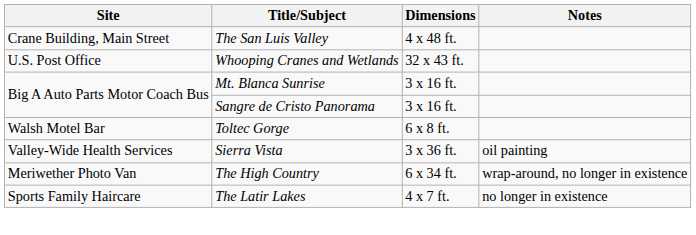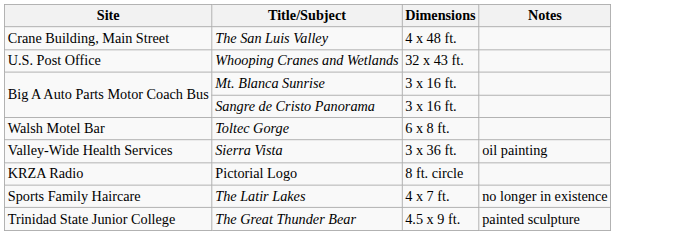 <table class="wikitable">
 <tr>
 <th>Site</th>
 <th>Title/Subject</th>
 <th>Dimensions</th>
 <th>Notes</th>
 </tr>
 <tr>
 <td>Crane Building, Main Street</td>
 <td><em>The San Luis Valley</em></td>
 <td>4 x 48 ft.</td>
 <td></td>
 </tr>
 <tr>
 <td>U.S. Post Office</td>
 <td><em>Whooping Cranes and Wetlands</em></td>
 <td>32 x 43 ft.</td>
 <td></td>
 </tr>
 <tr>
 <td rowspan="2">Big A Auto Parts Motor Coach Bus</td>
 <td><em>Mt. Blanca Sunrise</em></td>
 <td>3 x 16 ft.</td>
 <td></td>
 </tr>
 <tr>
 <td><em> Sangre de Cristo Panorama</em></td>
 <td>3 x 16 ft.</td>
 <td></td>
 </tr>
 <tr>
 <td>Walsh Motel Bar</td>
 <td><em>Toltec Gorge</em></td>
 <td>6 x 8 ft.</td>
 <td></td>
 </tr>
 <tr>
 <td>Valley-Wide Health Services</td>
 <td><em>Sierra Vista</em></td>
 <td>3 x 36 ft.</td>
 <td>oil painting</td>
 </tr>
 <tr>
-<td>Meriwether Photo Van</td>
-<td><em>The High Country</em></td>
-<td>6 x 34 ft.</td>
-<td>wrap-around, no longer in existence</td>
+<td>KRZA Radio</td>
+<td>Pictorial Logo</td>
+<td>8 ft. circle</td>
+<td></td>
 </tr>
 <tr>
 <td>Sports Family Haircare</td>
 <td><em>The Latir Lakes</em></td>
 <td>4 x 7 ft.</td>
 <td>no longer in existence</td>
 </tr>
+<tr>
+<td>Trinidad State Junior College</td>
+<td><em>The Great Thunder Bear</em></td>
+<td>4.5 x 9 ft.</td>
+<td>painted sculpture</td>
+</tr>
 </table>
